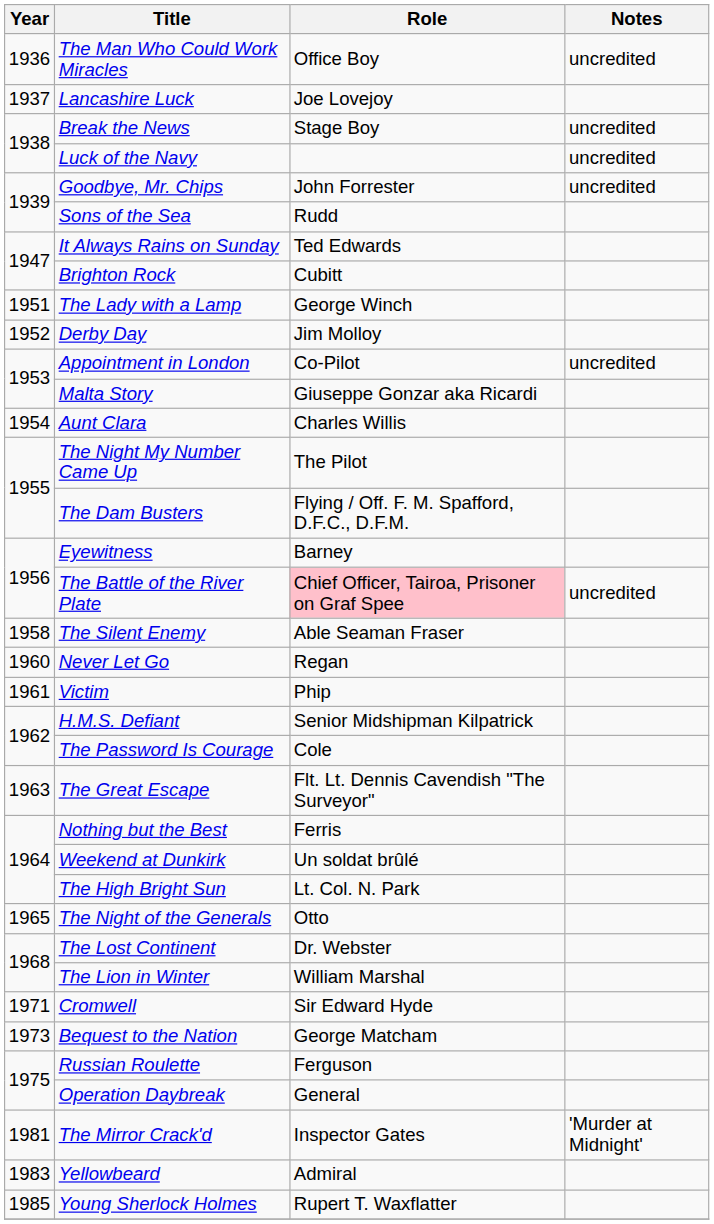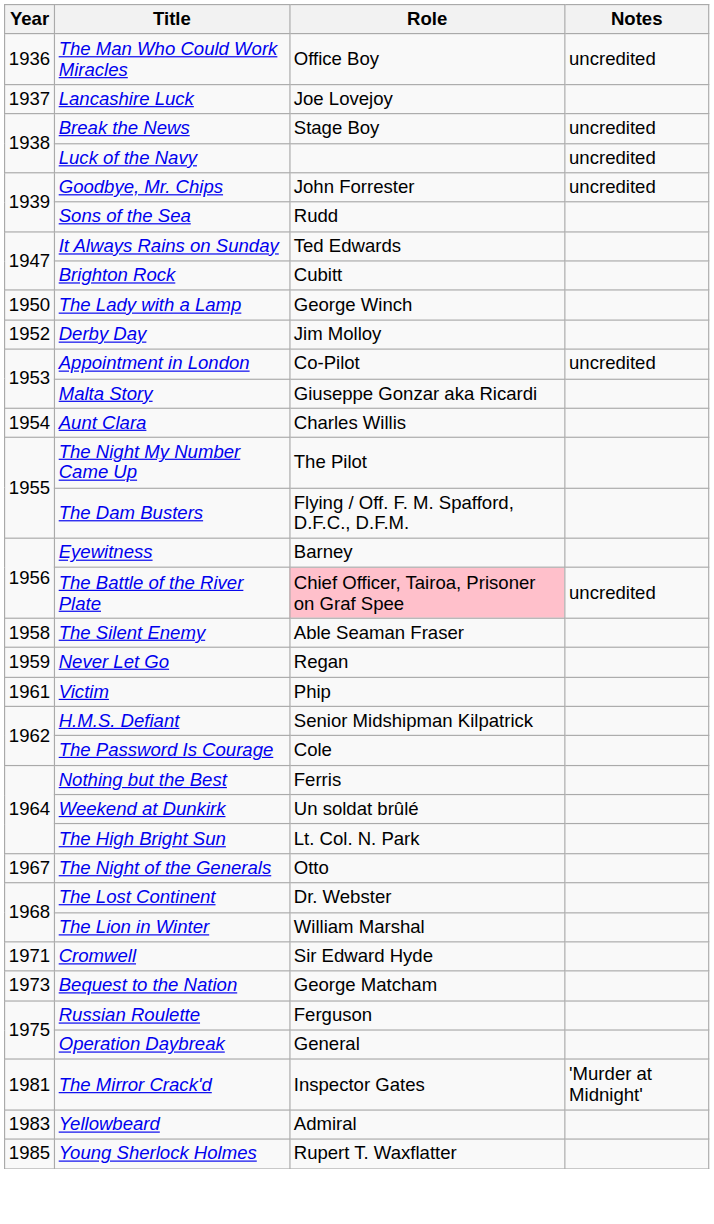 <table class="wikitable sortable">
 <tr>
 <th>Year</th>
 <th>Title</th>
 <th>Role</th>
 <th>Notes</th>
 </tr>
 <tr>
 <td>1936</td>
 <td><em><a href='#'>The Man Who Could Work Miracles</a></em></td>
 <td>Office Boy</td>
 <td>uncredited</td>
 </tr>
 <tr>
 <td>1937</td>
 <td><em><a href='#'>Lancashire Luck</a></em></td>
 <td>Joe Lovejoy</td>
 <td></td>
 </tr>
 <tr>
 <td rowspan="2">1938</td>
 <td><em><a href='#'>Break the News</a></em></td>
 <td>Stage Boy</td>
 <td>uncredited</td>
 </tr>
 <tr>
 <td><em><a href='#'>Luck of the Navy</a></em></td>
 <td></td>
 <td>uncredited</td>
 </tr>
 <tr>
 <td rowspan="2">1939</td>
 <td><em><a href='#'>Goodbye, Mr. Chips</a></em></td>
 <td>John Forrester</td>
 <td>uncredited</td>
 </tr>
 <tr>
 <td><em><a href='#'>Sons of the Sea</a></em></td>
 <td>Rudd</td>
 <td></td>
 </tr>
 <tr>
 <td rowspan="2">1947</td>
 <td><em><a href='#'>It Always Rains on Sunday</a></em></td>
 <td>Ted Edwards</td>
 <td></td>
 </tr>
 <tr>
 <td><em><a href='#'>Brighton Rock</a></em></td>
 <td>Cubitt</td>
 <td></td>
 </tr>
 <tr>
-<td>1951</td>
+<td>1950</td>
 <td><em><a href='#'>The Lady with a Lamp</a></em></td>
 <td>George Winch</td>
 <td></td>
 </tr>
 <tr>
 <td>1952</td>
 <td><em><a href='#'>Derby Day</a></em></td>
 <td>Jim Molloy</td>
 <td></td>
 </tr>
 <tr>
 <td rowspan="2">1953</td>
 <td><em><a href='#'>Appointment in London</a></em></td>
 <td>Co-Pilot</td>
 <td>uncredited</td>
 </tr>
 <tr>
 <td><em><a href='#'>Malta Story</a></em></td>
 <td>Giuseppe Gonzar aka Ricardi</td>
 <td></td>
 </tr>
 <tr>
 <td>1954</td>
 <td><em><a href='#'>Aunt Clara</a></em></td>
 <td>Charles Willis</td>
 <td></td>
 </tr>
 <tr>
 <td rowspan="2">1955</td>
 <td><em><a href='#'>The Night My Number Came Up</a></em></td>
 <td>The Pilot</td>
 <td></td>
 </tr>
 <tr>
 <td><em><a href='#'>The Dam Busters</a></em></td>
 <td>Flying / Off. F. M. Spafford, D.F.C., D.F.M.</td>
 <td></td>
 </tr>
 <tr>
 <td rowspan="2">1956</td>
 <td><em><a href='#'>Eyewitness</a></em></td>
 <td>Barney</td>
 <td></td>
 </tr>
 <tr>
 <td><em><a href='#'>The Battle of the River Plate</a></em></td>
 <td style="background: pink;">Chief Officer, Tairoa, Prisoner on Graf Spee</td>
 <td>uncredited</td>
 </tr>
 <tr>
 <td>1958</td>
 <td><em><a href='#'>The Silent Enemy</a></em></td>
 <td>Able Seaman Fraser</td>
 <td></td>
 </tr>
 <tr>
-<td>1960</td>
+<td>1959</td>
 <td><em><a href='#'>Never Let Go</a></em></td>
 <td>Regan</td>
 <td></td>
 </tr>
 <tr>
 <td>1961</td>
 <td><em><a href='#'>Victim</a></em></td>
 <td>Phip</td>
 <td></td>
 </tr>
 <tr>
 <td rowspan="2">1962</td>
 <td><em><a href='#'>H.M.S. Defiant</a></em></td>
 <td>Senior Midshipman Kilpatrick</td>
 <td></td>
 </tr>
 <tr>
 <td><em><a href='#'>The Password Is Courage</a></em></td>
 <td>Cole</td>
 <td></td>
 </tr>
 <tr>
-<td>1963</td>
-<td><em><a href='#'>The Great Escape</a></em></td>
-<td>Flt. Lt. Dennis Cavendish "The Surveyor"</td>
-<td></td>
-</tr>
-<tr>
 <td rowspan="3">1964</td>
 <td><em><a href='#'>Nothing but the Best</a></em></td>
 <td>Ferris</td>
 <td></td>
 </tr>
 <tr>
 <td><em><a href='#'>Weekend at Dunkirk</a></em></td>
 <td>Un soldat brûlé</td>
 <td></td>
 </tr>
 <tr>
 <td><em><a href='#'>The High Bright Sun</a></em></td>
 <td>Lt. Col. N. Park</td>
 <td></td>
 </tr>
 <tr>
-<td>1965</td>
+<td>1967</td>
 <td><em><a href='#'>The Night of the Generals</a></em></td>
 <td>Otto</td>
 <td></td>
 </tr>
 <tr>
 <td rowspan="2">1968</td>
 <td><em><a href='#'>The Lost Continent</a></em></td>
 <td>Dr. Webster</td>
 <td></td>
 </tr>
 <tr>
 <td><em><a href='#'>The Lion in Winter</a></em></td>
 <td>William Marshal</td>
 <td></td>
 </tr>
 <tr>
 <td>1971</td>
 <td><em><a href='#'>Cromwell</a></em></td>
 <td>Sir Edward Hyde</td>
 <td></td>
 </tr>
 <tr>
 <td>1973</td>
 <td><em><a href='#'>Bequest to the Nation</a></em></td>
 <td>George Matcham</td>
 <td></td>
 </tr>
 <tr>
 <td rowspan="2">1975</td>
 <td><em><a href='#'>Russian Roulette</a></em></td>
 <td>Ferguson</td>
 <td></td>
 </tr>
 <tr>
 <td><em><a href='#'>Operation Daybreak</a></em></td>
 <td>General</td>
 <td></td>
 </tr>
 <tr>
 <td>1981</td>
 <td><em><a href='#'>The Mirror Crack'd</a></em></td>
 <td>Inspector Gates</td>
 <td>'Murder at Midnight'</td>
 </tr>
 <tr>
 <td>1983</td>
 <td><em><a href='#'>Yellowbeard</a></em></td>
 <td>Admiral</td>
 <td></td>
 </tr>
 <tr>
 <td>1985</td>
 <td><em><a href='#'>Young Sherlock Holmes</a></em></td>
 <td>Rupert T. Waxflatter</td>
 <td></td>
 </tr>
 <tr>
 </tr>
 </table>
